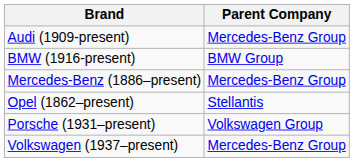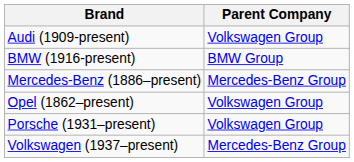 <table class="wikitable sortable">
 <tr>
 <th>Brand</th>
 <th>Parent Company</th>
 </tr>
 <tr>
 <td><a href='#'>Audi</a> (1909-present)</td>
-<td><a href='#'>Mercedes-Benz Group</a></td>
+<td><a href='#'>Volkswagen Group</a></td>
 </tr>
 <tr>
 <td><a href='#'>BMW</a> (1916-present)</td>
 <td><a href='#'>BMW Group</a></td>
 </tr>
 <tr>
 <td><a href='#'>Mercedes-Benz</a> (1886–present)</td>
 <td><a href='#'>Mercedes-Benz Group</a></td>
 </tr>
 <tr>
 <td><a href='#'>Opel</a> (1862–present)</td>
-<td><a href='#'>Stellantis</a></td>
+<td><a href='#'>Volkswagen Group</a></td>
 </tr>
 <tr>
 <td><a href='#'>Porsche</a> (1931–present)</td>
 <td><a href='#'>Volkswagen Group</a></td>
 </tr>
 <tr>
 <td><a href='#'>Volkswagen</a> (1937–present)</td>
 <td><a href='#'>Mercedes-Benz Group</a></td>
 </tr>
 </table>
